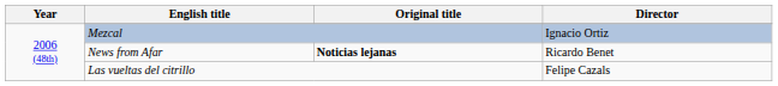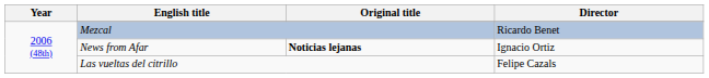 <table class="wikitable">
 <tr>
 <th width="100"><strong>Year</strong></th>
 <th width="300"><strong>English title</strong></th>
 <th width="300"><strong>Original title</strong></th>
 <th width="300"><strong>Director</strong></th>
 </tr>
 <tr>
 <td rowspan="5" style="text-align:center;"><a href='#'>2006</a><br><small><a href='#'>(48th)</a></small></td>
 </tr>
 <tr style="background:#B0C4DE;">
 <td colspan="2"><em>Mezcal</em></td>
-<td>Ignacio Ortiz</td>
+<td>Ricardo Benet</td>
 </tr>
 <tr>
 <td><em>News from Afar</em></td>
 <td><strong>Noticias lejanas</strong></td>
-<td>Ricardo Benet</td>
+<td>Ignacio Ortiz</td>
 </tr>
 <tr>
 <td colspan="2"><em>Las vueltas del citrillo</em></td>
 <td>Felipe Cazals</td>
 </tr>
 </table>
